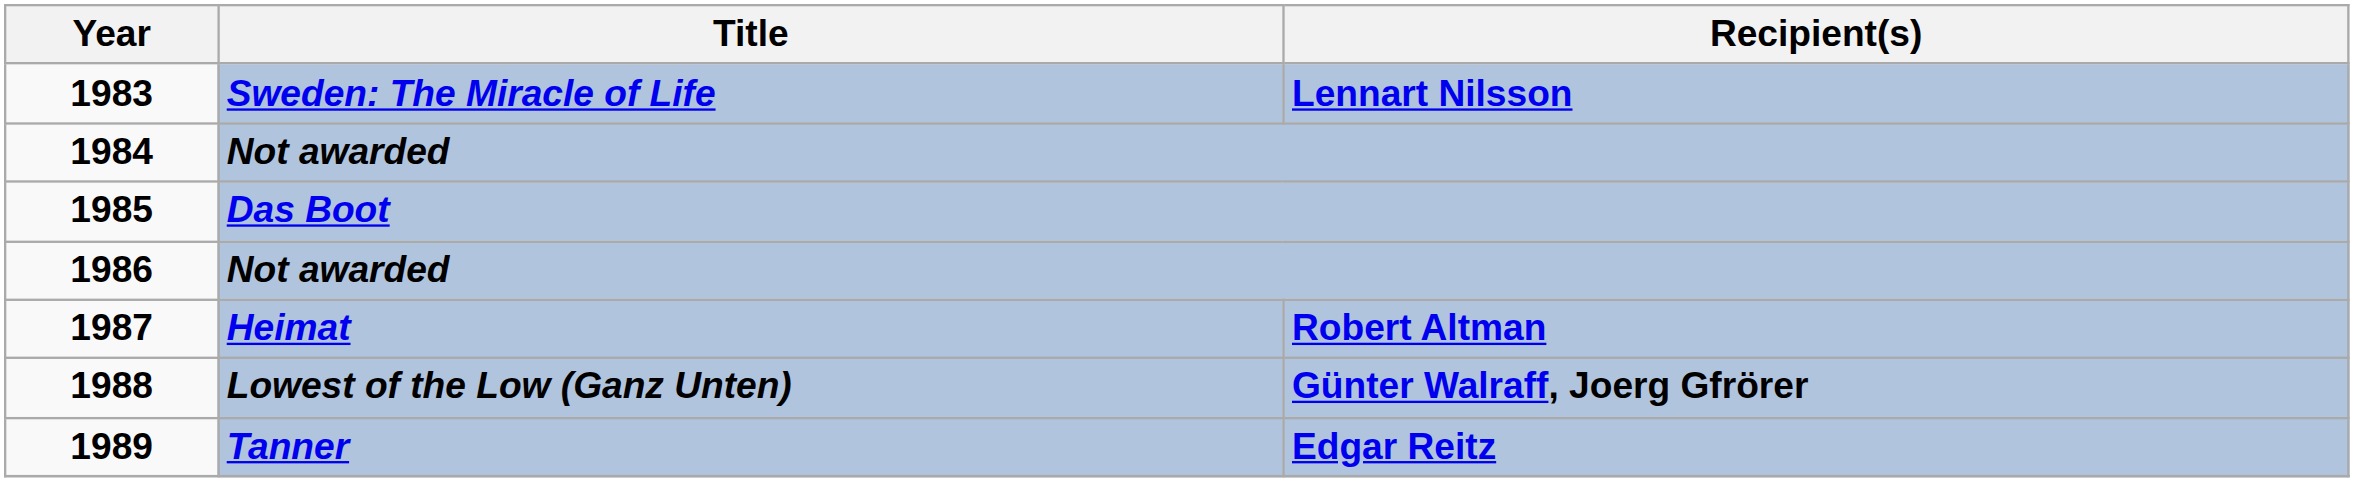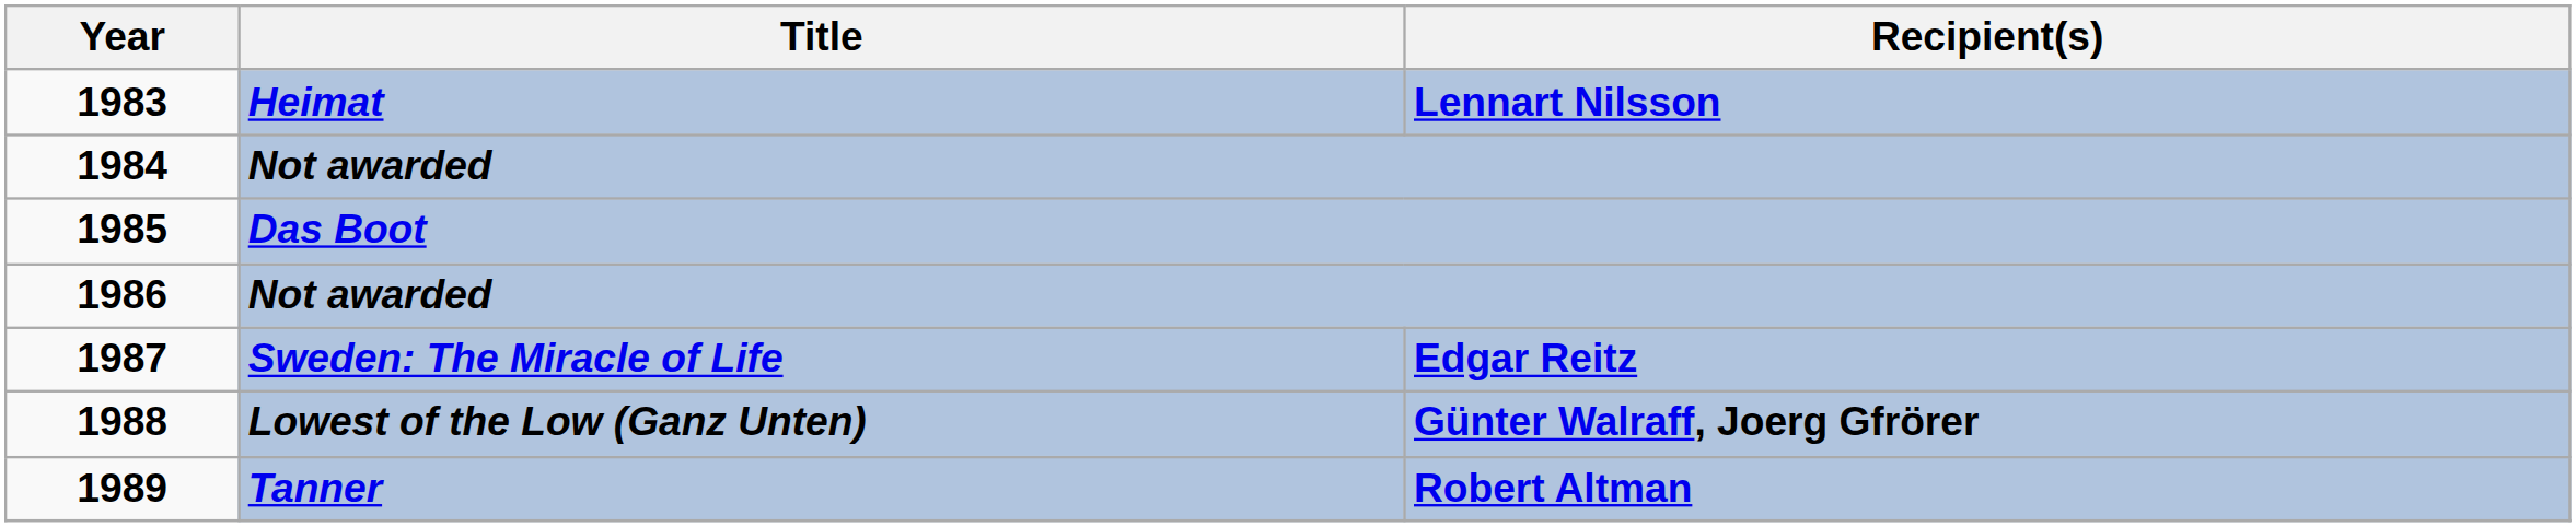 <table class="wikitable" width="80%">
 <tr>
 <th width=5%>Year</th>
 <th width=25%><strong>Title</strong></th>
 <th width=25%><strong>Recipient(s)</strong></th>
 </tr>
 <tr>
 <td rowspan="1" style="text-align:center;"><strong>1983</strong></td>
-<td style="background:#B0C4DE;"><strong><em><a href='#'>Sweden: The Miracle of Life</a></em></strong></td>
+<td style="background:#B0C4DE;"><strong><em><a href='#'>Heimat</a></em></strong></td>
 <td style="background:#B0C4DE;"><strong><a href='#'>Lennart Nilsson</a></strong></td>
 </tr>
 <tr>
 <td rowspan="1" style="text-align:center;"><strong>1984</strong></td>
 <td colspan="2" style="background:#B0C4DE;"><strong><em>Not awarded</em></strong></td>
 </tr>
 <tr>
 <td rowspan="1" style="text-align:center;"><strong>1985</strong></td>
 <td colspan="2" style="background:#B0C4DE;"><strong><em><a href='#'>Das Boot</a></em></strong></td>
 </tr>
 <tr>
 <td rowspan="1" style="text-align:center;"><strong>1986</strong></td>
 <td colspan="2" style="background:#B0C4DE;"><strong><em>Not awarded</em></strong></td>
 </tr>
 <tr>
 <td rowspan="1" style="text-align:center;"><strong>1987</strong></td>
-<td style="background:#B0C4DE;"><strong><em><a href='#'>Heimat</a></em></strong></td>
-<td style="background:#B0C4DE;"><strong><a href='#'>Robert Altman</a></strong></td>
+<td style="background:#B0C4DE;"><strong><em><a href='#'>Sweden: The Miracle of Life</a></em></strong></td>
+<td style="background:#B0C4DE;"><strong><a href='#'>Edgar Reitz</a></strong></td>
 </tr>
 <tr>
 <td rowspan="1" style="text-align:center;"><strong>1988</strong></td>
 <td style="background:#B0C4DE;"><strong><em>Lowest of the Low (Ganz Unten)</em></strong></td>
 <td style="background:#B0C4DE;"><strong><a href='#'>Günter Walraff</a>, Joerg Gfrörer</strong></td>
 </tr>
 <tr>
 <td rowspan="1" style="text-align:center;"><strong>1989</strong></td>
 <td style="background:#B0C4DE;"><strong><em><a href='#'>Tanner</a></em></strong></td>
-<td style="background:#B0C4DE;"><strong><a href='#'>Edgar Reitz</a></strong></td>
+<td style="background:#B0C4DE;"><strong><a href='#'>Robert Altman</a></strong></td>
 </tr>
 <tr>
 </tr>
 </table>
